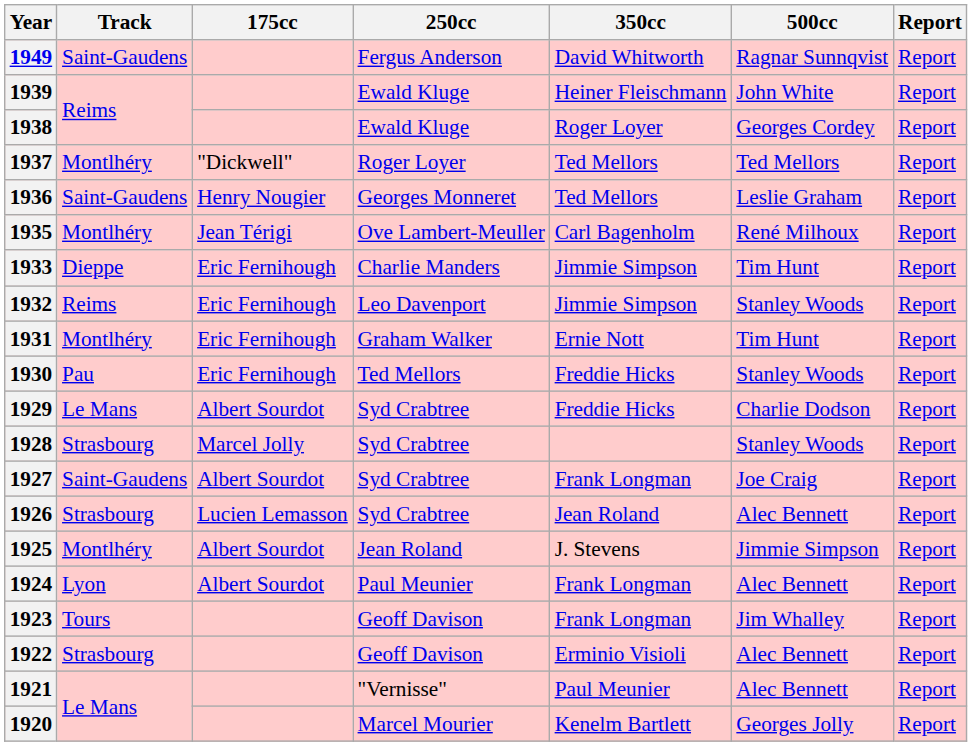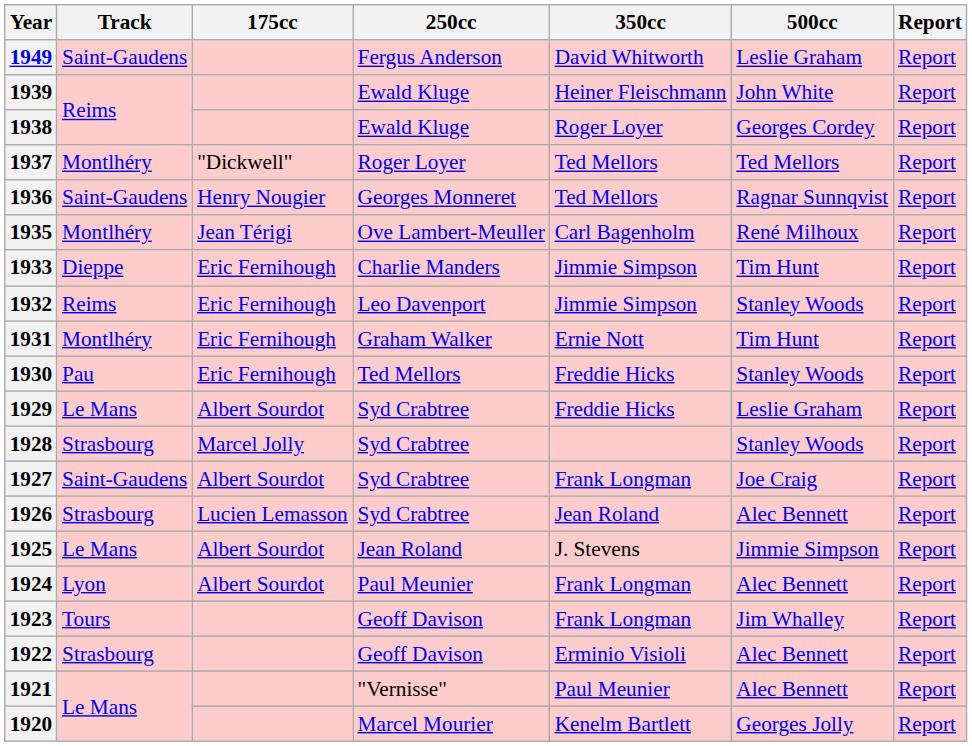 <table class="wikitable" style="font-size: 95%;">
 <tr>
 <th>Year</th>
 <th>Track</th>
 <th>175cc</th>
 <th>250cc</th>
 <th>350cc</th>
 <th>500cc</th>
 <th>Report</th>
 </tr>
 <tr style="background:#FFCCCC;">
 <th><a href='#'>1949</a></th>
 <td><a href='#'>Saint-Gaudens</a></td>
 <td></td>
 <td> <a href='#'>Fergus Anderson</a></td>
 <td> <a href='#'>David Whitworth</a></td>
-<td> <a href='#'>Ragnar Sunnqvist</a></td>
+<td> <a href='#'>Leslie Graham</a></td>
 <td><a href='#'>Report</a></td>
 </tr>
 <tr style="background:#FFCCCC;">
 <th>1939</th>
 <td rowspan="2"><a href='#'>Reims</a></td>
 <td></td>
 <td> <a href='#'>Ewald Kluge</a></td>
 <td> <a href='#'>Heiner Fleischmann</a></td>
 <td> <a href='#'>John White</a></td>
 <td><a href='#'>Report</a></td>
 </tr>
 <tr style="background:#FFCCCC;">
 <th>1938</th>
 <td></td>
 <td> <a href='#'>Ewald Kluge</a></td>
 <td> <a href='#'>Roger Loyer</a></td>
 <td> <a href='#'>Georges Cordey</a></td>
 <td><a href='#'>Report</a></td>
 </tr>
 <tr style="background:#FFCCCC;">
 <th>1937</th>
 <td><a href='#'>Montlhéry</a></td>
 <td> "Dickwell"</td>
 <td> <a href='#'>Roger Loyer</a></td>
 <td> <a href='#'>Ted Mellors</a></td>
 <td> <a href='#'>Ted Mellors</a></td>
 <td><a href='#'>Report</a></td>
 </tr>
 <tr style="background:#FFCCCC;">
 <th>1936</th>
 <td><a href='#'>Saint-Gaudens</a></td>
 <td> <a href='#'>Henry Nougier</a></td>
 <td> <a href='#'>Georges Monneret</a></td>
 <td> <a href='#'>Ted Mellors</a></td>
-<td> <a href='#'>Leslie Graham</a></td>
+<td> <a href='#'>Ragnar Sunnqvist</a></td>
 <td><a href='#'>Report</a></td>
 </tr>
 <tr style="background:#FFCCCC;">
 <th>1935</th>
 <td><a href='#'>Montlhéry</a></td>
 <td> <a href='#'>Jean Térigi</a></td>
 <td> <a href='#'>Ove Lambert-Meuller</a></td>
 <td> <a href='#'>Carl Bagenholm</a></td>
 <td> <a href='#'>René Milhoux</a></td>
 <td><a href='#'>Report</a></td>
 </tr>
 <tr style="background:#FFCCCC;">
 <th>1933</th>
 <td><a href='#'>Dieppe</a></td>
 <td> <a href='#'>Eric Fernihough</a></td>
 <td> <a href='#'>Charlie Manders</a></td>
 <td> <a href='#'>Jimmie Simpson</a></td>
 <td> <a href='#'>Tim Hunt</a></td>
 <td><a href='#'>Report</a></td>
 </tr>
 <tr style="background:#FFCCCC;">
 <th>1932</th>
 <td><a href='#'>Reims</a></td>
 <td> <a href='#'>Eric Fernihough</a></td>
 <td> <a href='#'>Leo Davenport</a></td>
 <td> <a href='#'>Jimmie Simpson</a></td>
 <td> <a href='#'>Stanley Woods</a></td>
 <td><a href='#'>Report</a></td>
 </tr>
 <tr style="background:#FFCCCC;">
 <th>1931</th>
 <td><a href='#'>Montlhéry</a></td>
 <td> <a href='#'>Eric Fernihough</a></td>
 <td> <a href='#'>Graham Walker</a></td>
 <td> <a href='#'>Ernie Nott</a></td>
 <td> <a href='#'>Tim Hunt</a></td>
 <td><a href='#'>Report</a></td>
 </tr>
 <tr style="background:#FFCCCC;">
 <th>1930</th>
 <td><a href='#'>Pau</a></td>
 <td> <a href='#'>Eric Fernihough</a></td>
 <td> <a href='#'>Ted Mellors</a></td>
 <td> <a href='#'>Freddie Hicks</a></td>
 <td> <a href='#'>Stanley Woods</a></td>
 <td><a href='#'>Report</a></td>
 </tr>
 <tr style="background:#FFCCCC;">
 <th>1929</th>
 <td><a href='#'>Le Mans</a></td>
 <td> <a href='#'>Albert Sourdot</a></td>
 <td> <a href='#'>Syd Crabtree</a></td>
 <td> <a href='#'>Freddie Hicks</a></td>
-<td> <a href='#'>Charlie Dodson</a></td>
+<td> <a href='#'>Leslie Graham</a></td>
 <td><a href='#'>Report</a></td>
 </tr>
 <tr style="background:#FFCCCC;">
 <th>1928</th>
 <td><a href='#'>Strasbourg</a></td>
 <td> <a href='#'>Marcel Jolly</a></td>
 <td> <a href='#'>Syd Crabtree</a></td>
 <td></td>
 <td> <a href='#'>Stanley Woods</a></td>
 <td><a href='#'>Report</a></td>
 </tr>
 <tr style="background:#FFCCCC;">
 <th>1927</th>
 <td><a href='#'>Saint-Gaudens</a></td>
 <td> <a href='#'>Albert Sourdot</a></td>
 <td> <a href='#'>Syd Crabtree</a></td>
 <td> <a href='#'>Frank Longman</a></td>
 <td> <a href='#'>Joe Craig</a></td>
 <td><a href='#'>Report</a></td>
 </tr>
 <tr style="background:#FFCCCC;">
 <th>1926</th>
 <td><a href='#'>Strasbourg</a></td>
 <td> <a href='#'>Lucien Lemasson</a></td>
 <td> <a href='#'>Syd Crabtree</a></td>
 <td> <a href='#'>Jean Roland</a></td>
 <td> <a href='#'>Alec Bennett</a></td>
 <td><a href='#'>Report</a></td>
 </tr>
 <tr style="background:#FFCCCC;">
 <th>1925</th>
-<td><a href='#'>Montlhéry</a></td>
+<td><a href='#'>Le Mans</a></td>
 <td> <a href='#'>Albert Sourdot</a></td>
 <td> <a href='#'>Jean Roland</a></td>
 <td> J. Stevens</td>
 <td> <a href='#'>Jimmie Simpson</a></td>
 <td><a href='#'>Report</a></td>
 </tr>
 <tr style="background:#FFCCCC;">
 <th>1924</th>
 <td><a href='#'>Lyon</a></td>
 <td> <a href='#'>Albert Sourdot</a></td>
 <td> <a href='#'>Paul Meunier</a></td>
 <td> <a href='#'>Frank Longman</a></td>
 <td> <a href='#'>Alec Bennett</a></td>
 <td><a href='#'>Report</a></td>
 </tr>
 <tr style="background:#FFCCCC;">
 <th>1923</th>
 <td><a href='#'>Tours</a></td>
 <td></td>
 <td> <a href='#'>Geoff Davison</a></td>
 <td> <a href='#'>Frank Longman</a></td>
 <td> <a href='#'>Jim Whalley</a></td>
 <td><a href='#'>Report</a></td>
 </tr>
 <tr style="background:#FFCCCC;">
 <th>1922</th>
 <td><a href='#'>Strasbourg</a></td>
 <td></td>
 <td> <a href='#'>Geoff Davison</a></td>
 <td> <a href='#'>Erminio Visioli</a></td>
 <td> <a href='#'>Alec Bennett</a></td>
 <td><a href='#'>Report</a></td>
 </tr>
 <tr style="background:#FFCCCC;">
 <th>1921</th>
 <td rowspan="2"><a href='#'>Le Mans</a></td>
 <td></td>
 <td> "Vernisse"</td>
 <td> <a href='#'>Paul Meunier</a></td>
 <td> <a href='#'>Alec Bennett</a></td>
 <td><a href='#'>Report</a></td>
 </tr>
 <tr style="background:#FFCCCC;">
 <th>1920</th>
 <td></td>
 <td> <a href='#'>Marcel Mourier</a></td>
 <td> <a href='#'>Kenelm Bartlett</a></td>
 <td> <a href='#'>Georges Jolly</a></td>
 <td><a href='#'>Report</a></td>
 </tr>
 </table>
